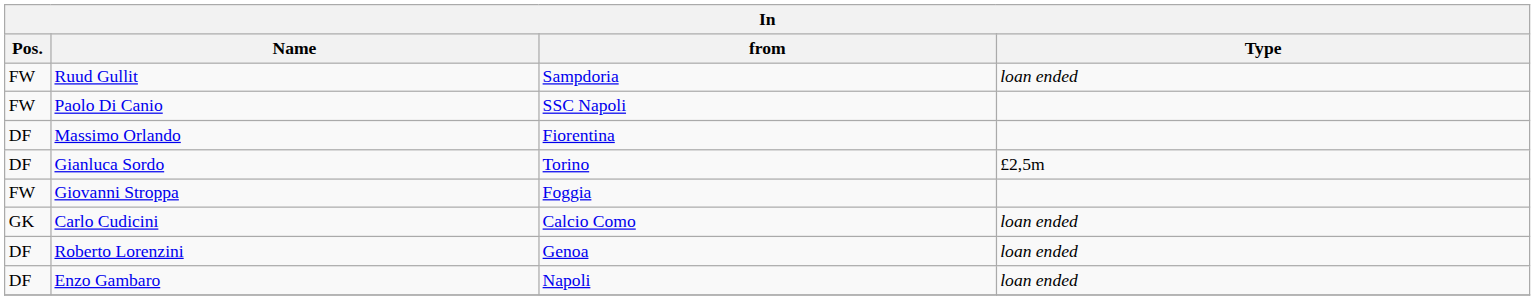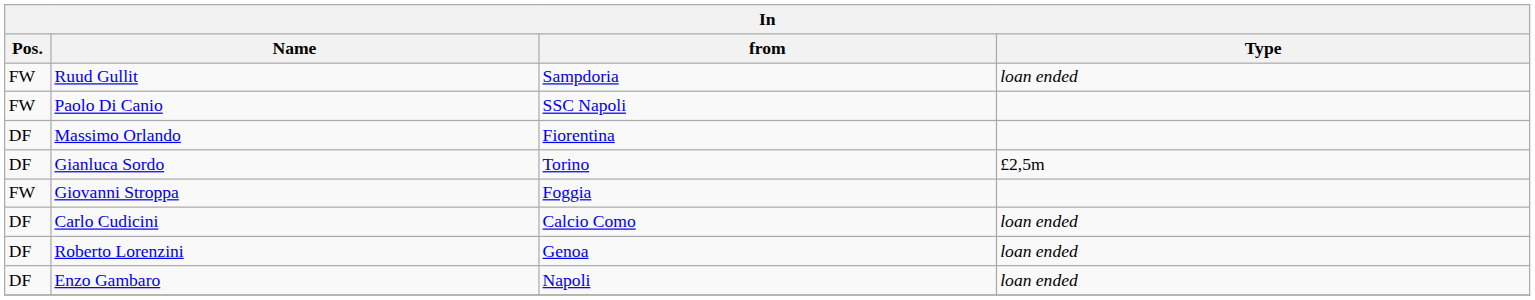 <table class="wikitable" style="font-size:90%;width:99%;">
 <tr>
 <th colspan="4">In</th>
 </tr>
 <tr>
 <th width=3%>Pos.</th>
 <th width=32%>Name</th>
 <th width=30%>from</th>
 <th width=35%>Type</th>
 </tr>
 <tr>
 <td>FW</td>
 <td><a href='#'>Ruud Gullit</a></td>
 <td><a href='#'>Sampdoria</a></td>
 <td><em>loan ended</em></td>
 </tr>
 <tr>
 <td>FW</td>
 <td><a href='#'>Paolo Di Canio</a></td>
 <td><a href='#'>SSC Napoli</a></td>
 <td></td>
 </tr>
 <tr>
 <td>DF</td>
 <td><a href='#'>Massimo Orlando</a></td>
 <td><a href='#'>Fiorentina</a></td>
 <td></td>
 </tr>
 <tr>
 <td>DF</td>
 <td><a href='#'>Gianluca Sordo</a></td>
 <td><a href='#'>Torino</a></td>
 <td>£2,5m</td>
 </tr>
 <tr>
 <td>FW</td>
 <td><a href='#'>Giovanni Stroppa</a></td>
 <td><a href='#'>Foggia</a></td>
 <td></td>
 </tr>
 <tr>
-<td>GK</td>
+<td>DF</td>
 <td><a href='#'>Carlo Cudicini</a></td>
 <td><a href='#'>Calcio Como</a></td>
 <td><em>loan ended</em></td>
 </tr>
 <tr>
 <td>DF</td>
 <td><a href='#'>Roberto Lorenzini</a></td>
 <td><a href='#'>Genoa</a></td>
 <td><em>loan ended</em></td>
 </tr>
 <tr>
 <td>DF</td>
 <td><a href='#'>Enzo Gambaro</a></td>
 <td><a href='#'>Napoli</a></td>
 <td><em>loan ended</em></td>
 </tr>
 <tr>
 </tr>
 </table>
